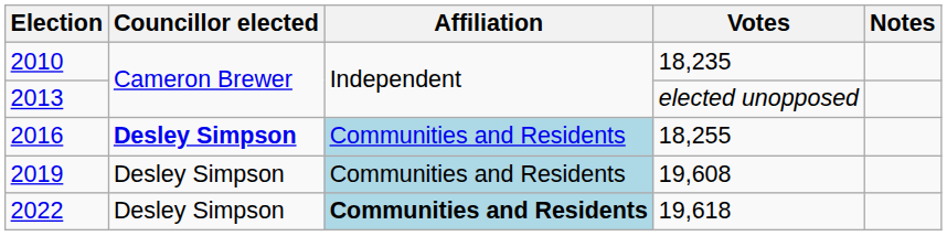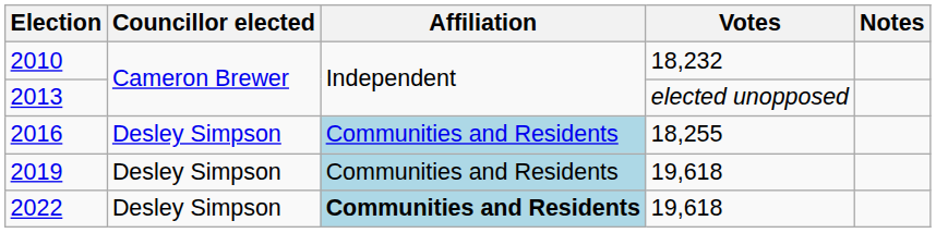 <table class="wikitable">
 <tr>
 <th>Election</th>
 <th>Councillor elected</th>
 <th>Affiliation</th>
 <th>Votes</th>
 <th>Notes</th>
 </tr>
 <tr>
 <td><a href='#'>2010</a></td>
 <td rowspan="2"><a href='#'>Cameron Brewer</a></td>
 <td rowspan="2">Independent</td>
-<td>18,235</td>
+<td>18,232</td>
 <td></td>
 </tr>
 <tr>
 <td><a href='#'>2013</a></td>
 <td><em>elected unopposed</em></td>
 <td></td>
 </tr>
 <tr>
 <td><a href='#'>2016</a></td>
-<td><strong><a href='#'>Desley Simpson</a></strong></td>
+<td><a href='#'>Desley Simpson</a></td>
 <td bgcolor="lightblue"><a href='#'>Communities and Residents</a></td>
 <td>18,255</td>
 <td></td>
 </tr>
 <tr>
 <td><a href='#'>2019</a></td>
 <td>Desley Simpson</td>
 <td bgcolor="lightblue">Communities and Residents</td>
-<td>19,608</td>
+<td>19,618</td>
 <td></td>
 </tr>
 <tr>
 <td><a href='#'>2022</a></td>
 <td>Desley Simpson</td>
 <td bgcolor="lightblue"><strong>Communities and Residents</strong></td>
 <td>19,618</td>
 <td></td>
 </tr>
 </table>
